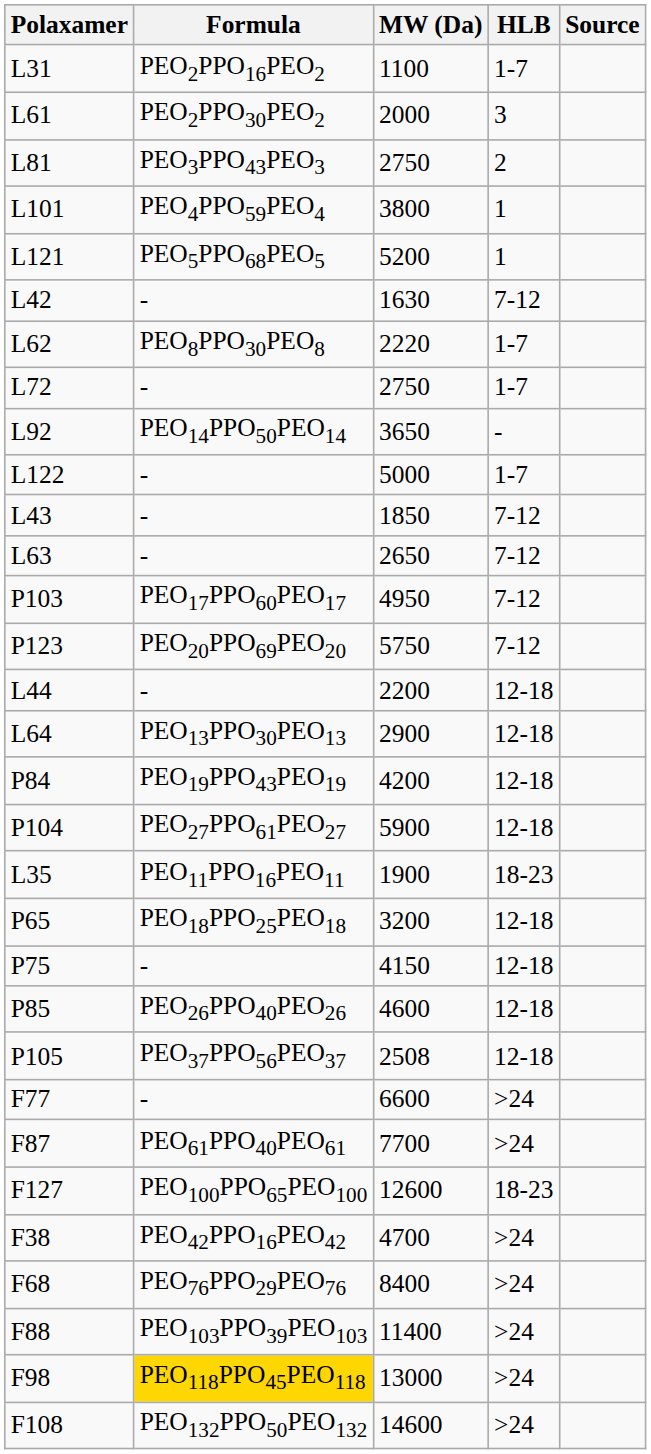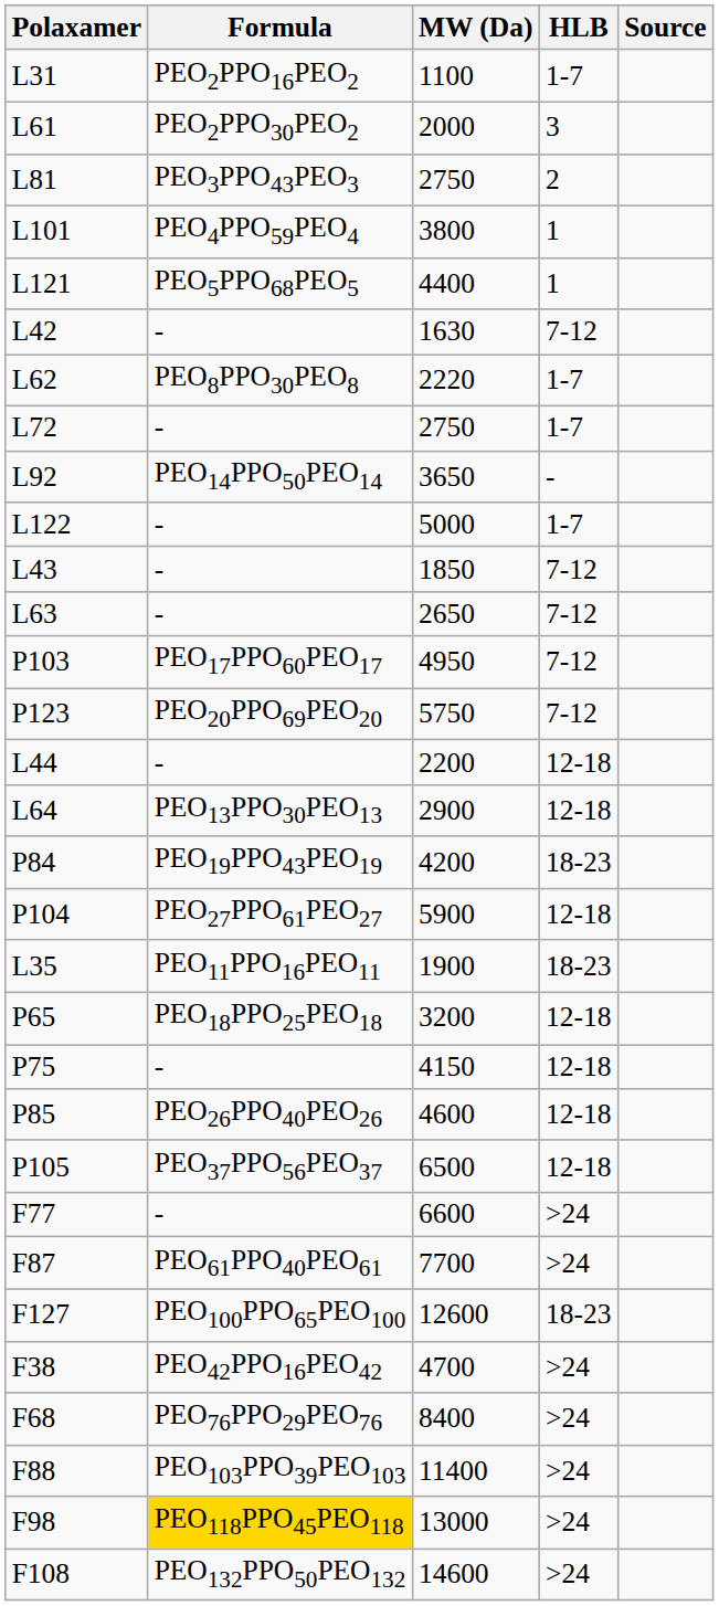 <table class="wikitable default center">
 <tr>
 <th>Polaxamer</th>
 <th>Formula</th>
 <th>MW (Da)</th>
 <th>HLB</th>
 <th>Source</th>
 </tr>
 <tr>
 <td>L31</td>
 <td>PEO<sub>2</sub>PPO<sub>16</sub>PEO<sub>2</sub></td>
 <td>1100</td>
 <td>1-7</td>
 <td></td>
 </tr>
 <tr>
 <td>L61</td>
 <td>PEO<sub>2</sub>PPO<sub>30</sub>PEO<sub>2</sub></td>
 <td>2000</td>
 <td>3</td>
 <td></td>
 </tr>
 <tr>
 <td>L81</td>
 <td>PEO<sub>3</sub>PPO<sub>43</sub>PEO<sub>3</sub></td>
 <td>2750</td>
 <td>2</td>
 <td></td>
 </tr>
 <tr>
 <td>L101</td>
 <td>PEO<sub>4</sub>PPO<sub>59</sub>PEO<sub>4</sub></td>
 <td>3800</td>
 <td>1</td>
 <td></td>
 </tr>
 <tr>
 <td>L121</td>
 <td>PEO<sub>5</sub>PPO<sub>68</sub>PEO<sub>5</sub></td>
-<td>5200</td>
+<td>4400</td>
 <td>1</td>
 <td></td>
 </tr>
 <tr>
 <td>L42</td>
 <td>-</td>
 <td>1630</td>
 <td>7-12</td>
 <td></td>
 </tr>
 <tr>
 <td>L62</td>
 <td>PEO<sub>8</sub>PPO<sub>30</sub>PEO<sub>8</sub></td>
 <td>2220</td>
 <td>1-7</td>
 <td></td>
 </tr>
 <tr>
 <td>L72</td>
 <td>-</td>
 <td>2750</td>
 <td>1-7</td>
 <td></td>
 </tr>
 <tr>
 <td>L92</td>
 <td>PEO<sub>14</sub>PPO<sub>50</sub>PEO<sub>14</sub></td>
 <td>3650</td>
 <td>-</td>
 <td></td>
 </tr>
 <tr>
 <td>L122</td>
 <td>-</td>
 <td>5000</td>
 <td>1-7</td>
 <td></td>
 </tr>
 <tr>
 <td>L43</td>
 <td>-</td>
 <td>1850</td>
 <td>7-12</td>
 <td></td>
 </tr>
 <tr>
 <td>L63</td>
 <td>-</td>
 <td>2650</td>
 <td>7-12</td>
 <td></td>
 </tr>
 <tr>
 <td>P103</td>
 <td>PEO<sub>17</sub>PPO<sub>60</sub>PEO<sub>17</sub></td>
 <td>4950</td>
 <td>7-12</td>
 <td></td>
 </tr>
 <tr>
 <td>P123</td>
 <td>PEO<sub>20</sub>PPO<sub>69</sub>PEO<sub>20</sub></td>
 <td>5750</td>
 <td>7-12</td>
 <td></td>
 </tr>
 <tr>
 <td>L44</td>
 <td>-</td>
 <td>2200</td>
 <td>12-18</td>
 <td></td>
 </tr>
 <tr>
 <td>L64</td>
 <td>PEO<sub>13</sub>PPO<sub>30</sub>PEO<sub>13</sub></td>
 <td>2900</td>
 <td>12-18</td>
 <td></td>
 </tr>
 <tr>
 <td>P84</td>
 <td>PEO<sub>19</sub>PPO<sub>43</sub>PEO<sub>19</sub></td>
 <td>4200</td>
-<td>12-18</td>
+<td>18-23</td>
 <td></td>
 </tr>
 <tr>
 <td>P104</td>
 <td>PEO<sub>27</sub>PPO<sub>61</sub>PEO<sub>27</sub></td>
 <td>5900</td>
 <td>12-18</td>
 <td></td>
 </tr>
 <tr>
 <td>L35</td>
 <td>PEO<sub>11</sub>PPO<sub>16</sub>PEO<sub>11</sub></td>
 <td>1900</td>
 <td>18-23</td>
 <td></td>
 </tr>
 <tr>
 <td>P65</td>
 <td>PEO<sub>18</sub>PPO<sub>25</sub>PEO<sub>18</sub></td>
 <td>3200</td>
 <td>12-18</td>
 <td></td>
 </tr>
 <tr>
 <td>P75</td>
 <td>-</td>
 <td>4150</td>
 <td>12-18</td>
 <td></td>
 </tr>
 <tr>
 <td>P85</td>
 <td>PEO<sub>26</sub>PPO<sub>40</sub>PEO<sub>26</sub></td>
 <td>4600</td>
 <td>12-18</td>
 <td></td>
 </tr>
 <tr>
 <td>P105</td>
 <td>PEO<sub>37</sub>PPO<sub>56</sub>PEO<sub>37</sub></td>
-<td>2508</td>
+<td>6500</td>
 <td>12-18</td>
 <td></td>
 </tr>
 <tr>
 <td>F77</td>
 <td>-</td>
 <td>6600</td>
 <td>>24</td>
 <td></td>
 </tr>
 <tr>
 <td>F87</td>
 <td>PEO<sub>61</sub>PPO<sub>40</sub>PEO<sub>61</sub></td>
 <td>7700</td>
 <td>>24</td>
 <td></td>
 </tr>
 <tr>
 <td>F127</td>
 <td>PEO<sub>100</sub>PPO<sub>65</sub>PEO<sub>100</sub></td>
 <td>12600</td>
 <td>18-23</td>
 <td></td>
 </tr>
 <tr>
 <td>F38</td>
 <td>PEO<sub>42</sub>PPO<sub>16</sub>PEO<sub>42</sub></td>
 <td>4700</td>
 <td>>24</td>
 <td></td>
 </tr>
 <tr>
 <td>F68</td>
 <td>PEO<sub>76</sub>PPO<sub>29</sub>PEO<sub>76</sub></td>
 <td>8400</td>
 <td>>24</td>
 <td></td>
 </tr>
 <tr>
 <td>F88</td>
 <td>PEO<sub>103</sub>PPO<sub>39</sub>PEO<sub>103</sub></td>
 <td>11400</td>
 <td>>24</td>
 <td></td>
 </tr>
 <tr>
 <td>F98</td>
 <td style="background: gold;">PEO<sub>118</sub>PPO<sub>45</sub>PEO<sub>118</sub></td>
 <td>13000</td>
 <td>>24</td>
 <td></td>
 </tr>
 <tr>
 <td>F108</td>
 <td>PEO<sub>132</sub>PPO<sub>50</sub>PEO<sub>132</sub></td>
 <td>14600</td>
 <td>>24</td>
 <td></td>
 </tr>
 </table>
